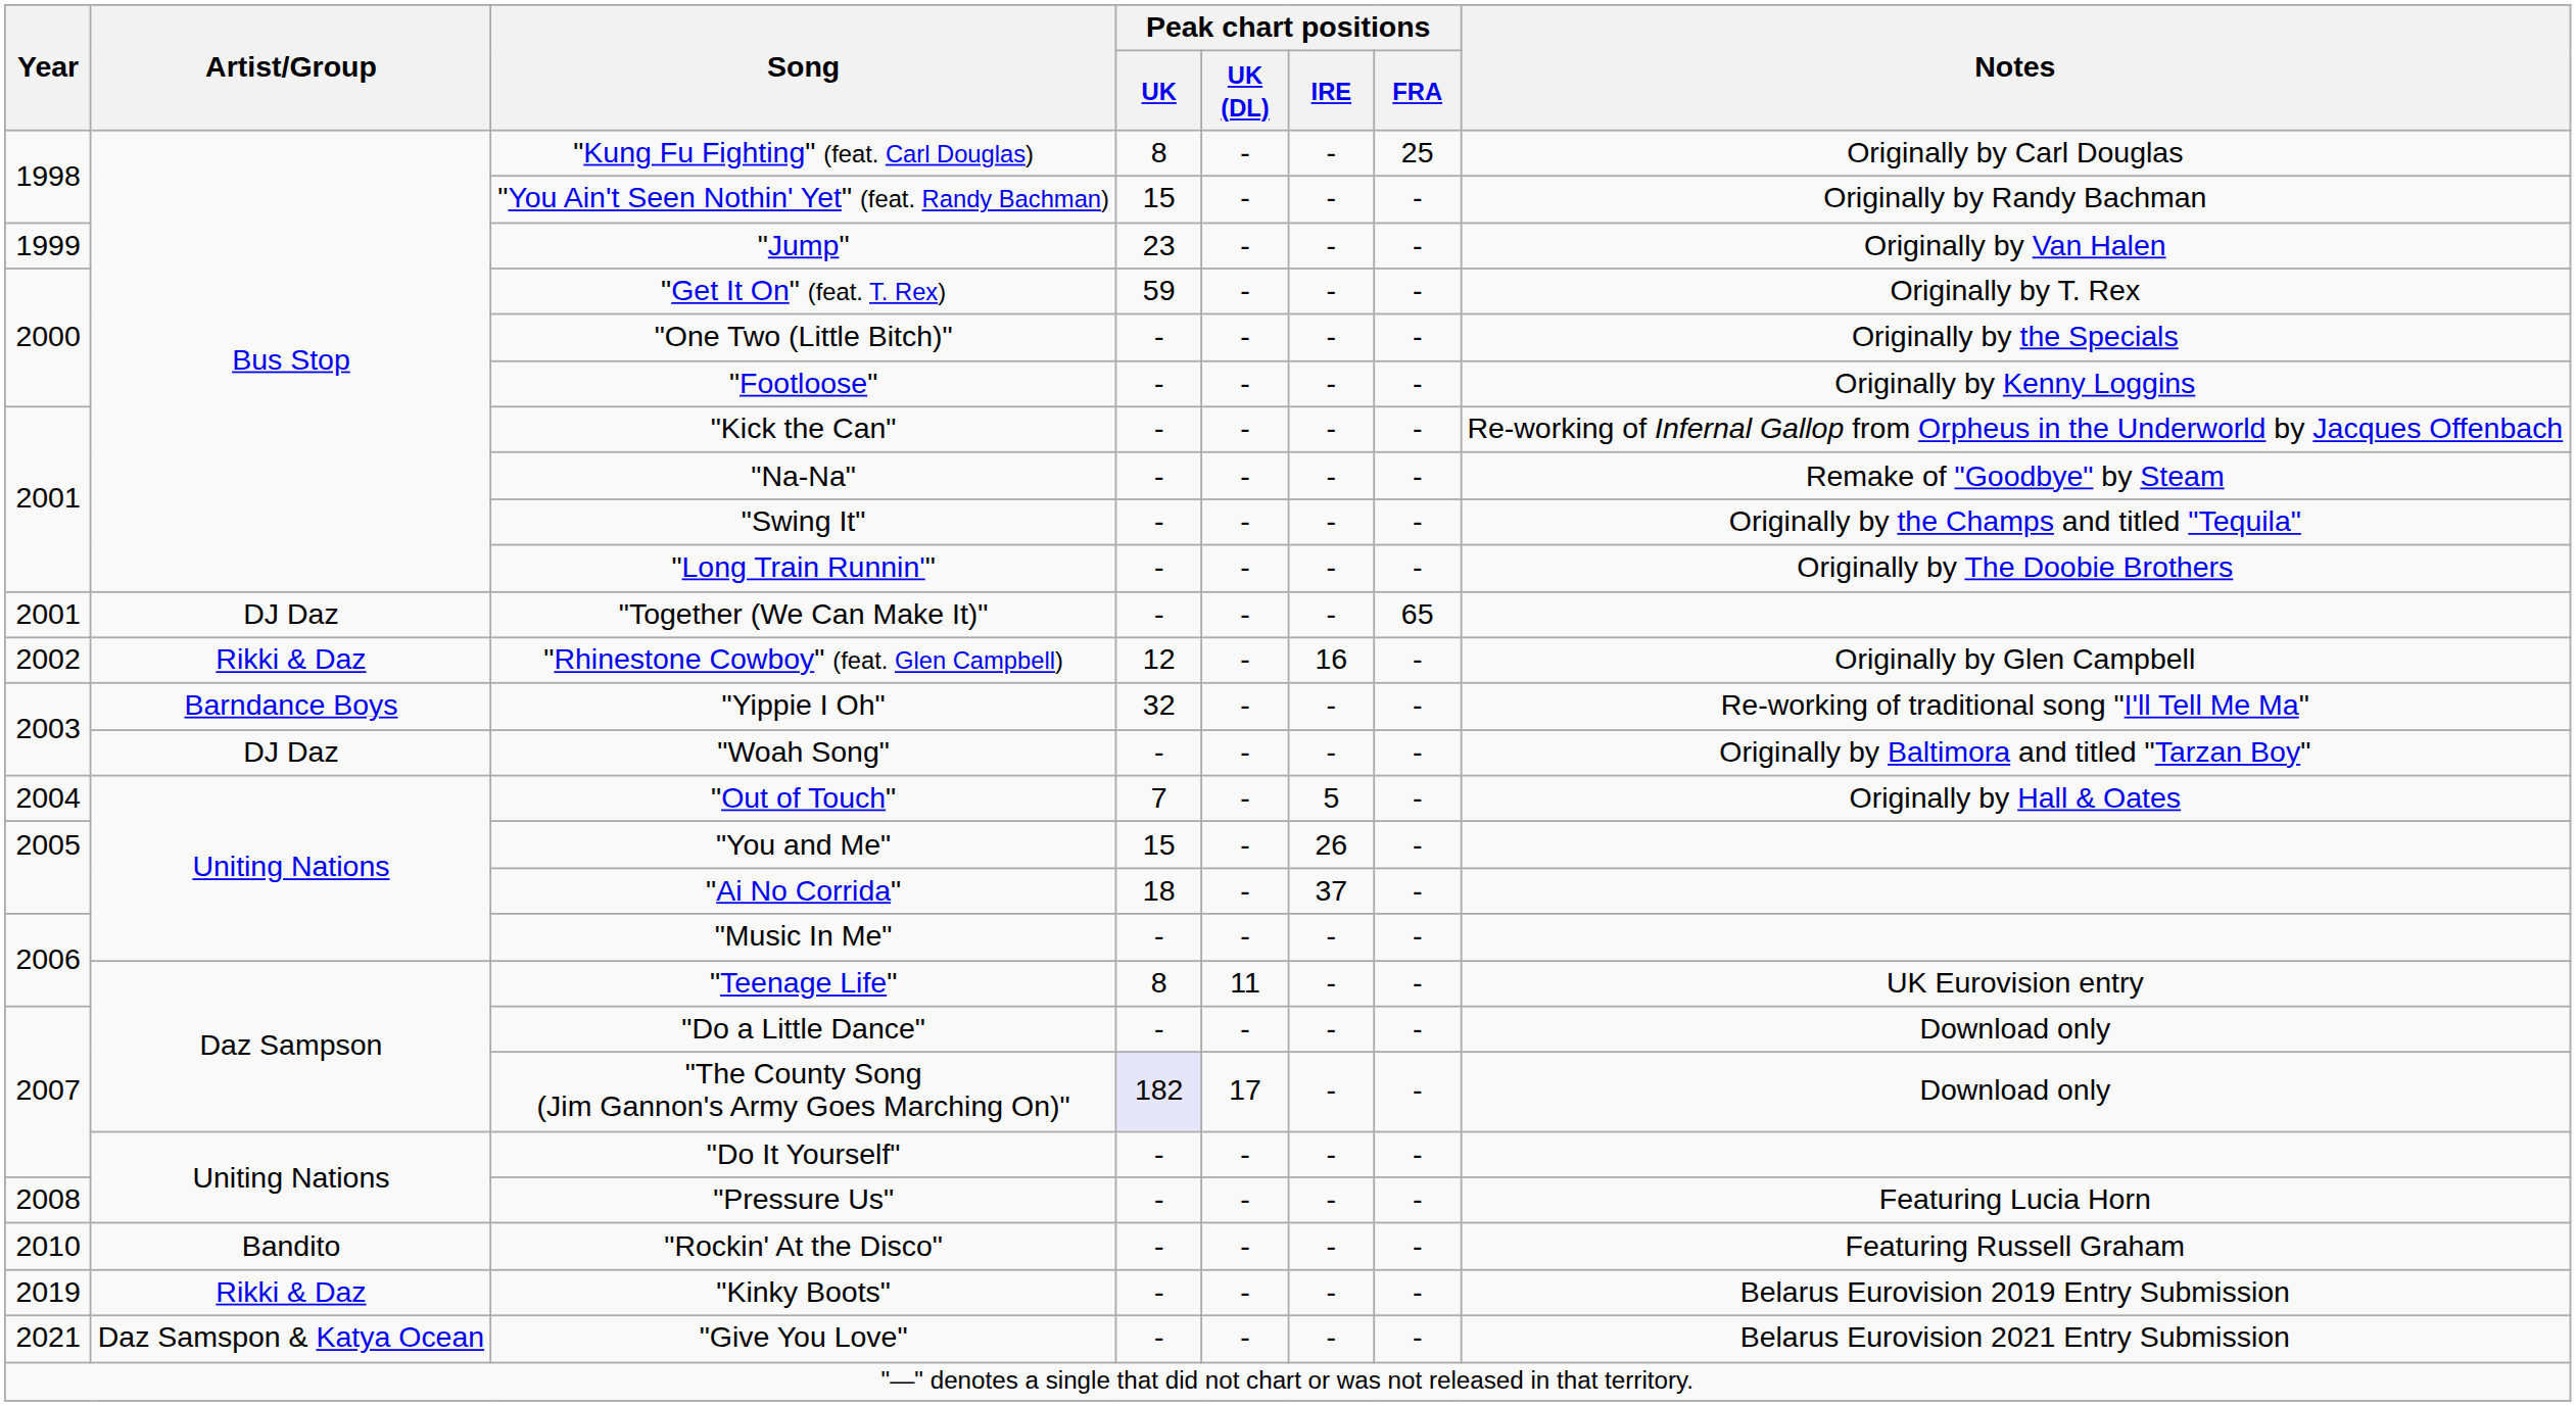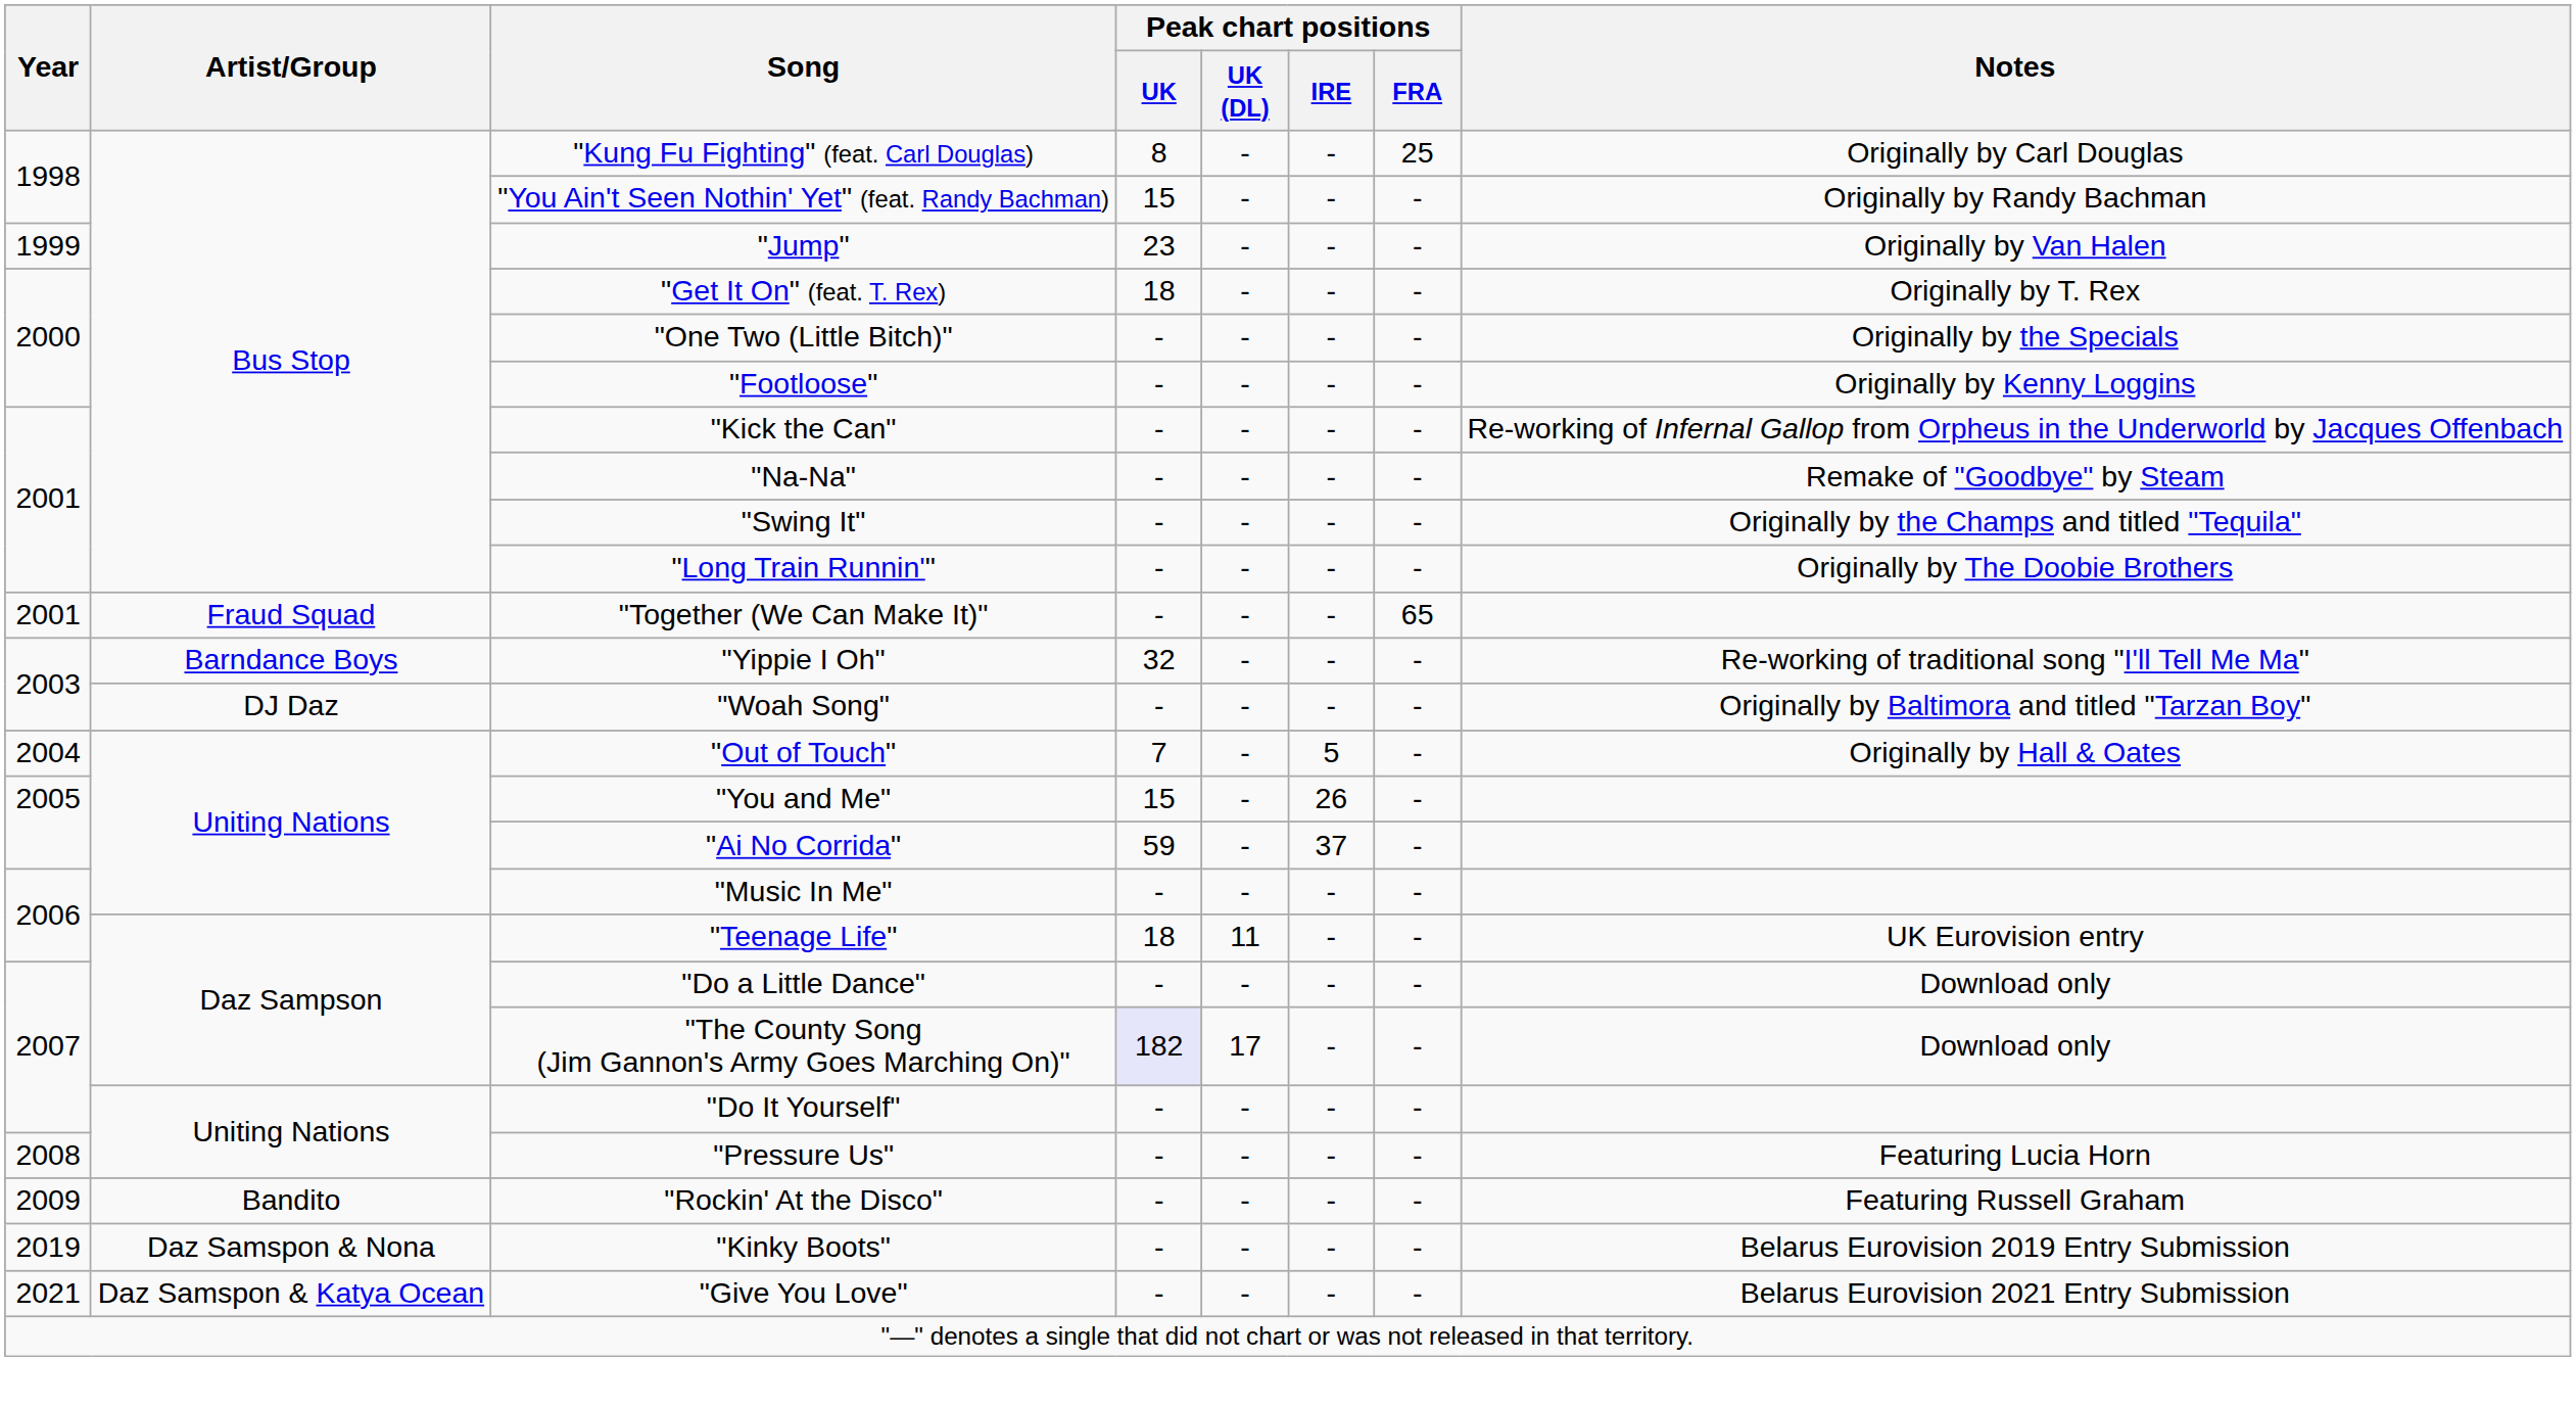 <table class="wikitable" style="text-align:center;">
 <tr>
 <th scope="col" rowspan="2" style="width:40px;">Year</th>
 <th scope="col" rowspan="2">Artist/Group</th>
 <th scope="col" rowspan="2">Song</th>
 <th scope="col" colspan="4">Peak chart positions</th>
 <th scope="col" rowspan="2">Notes</th>
 </tr>
 <tr>
 <th width="40"><small><a href='#'>UK</a></small></th>
 <th width="40"><small><a href='#'>UK (DL)</a></small></th>
 <th width="40"><small><a href='#'>IRE</a></small></th>
 <th width="40"><small><a href='#'>FRA</a></small></th>
 </tr>
 <tr>
 <td style="text-align:center;" rowspan="2">1998</td>
 <td rowspan="10"><a href='#'>Bus Stop</a></td>
 <td>"<a href='#'>Kung Fu Fighting</a>" <small>(feat. <a href='#'>Carl Douglas</a>)</small></td>
 <td style="text-align:center;">8</td>
 <td style="text-align:center;">-</td>
 <td style="text-align:center;">-</td>
 <td style="text-align:center;">25</td>
 <td>Originally by Carl Douglas</td>
 </tr>
 <tr>
 <td>"<a href='#'>You Ain't Seen Nothin' Yet</a>" <small>(feat. <a href='#'>Randy Bachman</a>)</small></td>
 <td style="text-align:center;">15</td>
 <td style="text-align:center;">-</td>
 <td style="text-align:center;">-</td>
 <td style="text-align:center;">-</td>
 <td>Originally by Randy Bachman</td>
 </tr>
 <tr>
 <td style="text-align:center;">1999</td>
 <td>"<a href='#'>Jump</a>"</td>
 <td style="text-align:center;">23</td>
 <td style="text-align:center;">-</td>
 <td style="text-align:center;">-</td>
 <td style="text-align:center;">-</td>
 <td>Originally by <a href='#'>Van Halen</a></td>
 </tr>
 <tr>
 <td style="text-align:center;" rowspan="3">2000</td>
 <td>"<a href='#'>Get It On</a>" <small>(feat. <a href='#'>T. Rex</a>)</small></td>
-<td style="text-align:center;">59</td>
+<td style="text-align:center;">18</td>
 <td style="text-align:center;">-</td>
 <td style="text-align:center;">-</td>
 <td style="text-align:center;">-</td>
 <td>Originally by T. Rex</td>
 </tr>
 <tr>
 <td>"One Two (Little Bitch)"</td>
 <td style="text-align:center;">-</td>
 <td style="text-align:center;">-</td>
 <td style="text-align:center;">-</td>
 <td style="text-align:center;">-</td>
 <td>Originally by <a href='#'>the Specials</a></td>
 </tr>
 <tr>
 <td>"<a href='#'>Footloose</a>"</td>
 <td style="text-align:center;">-</td>
 <td style="text-align:center;">-</td>
 <td style="text-align:center;">-</td>
 <td style="text-align:center;">-</td>
 <td>Originally by <a href='#'>Kenny Loggins</a></td>
 </tr>
 <tr>
 <td style="text-align:center;" rowspan="4">2001</td>
 <td>"Kick the Can"</td>
 <td style="text-align:center;">-</td>
 <td style="text-align:center;">-</td>
 <td style="text-align:center;">-</td>
 <td style="text-align:center;">-</td>
 <td>Re-working of <em>Infernal Gallop</em> from <a href='#'>Orpheus in the Underworld</a> by <a href='#'>Jacques Offenbach</a></td>
 </tr>
 <tr>
 <td>"Na-Na"</td>
 <td style="text-align:center;">-</td>
 <td style="text-align:center;">-</td>
 <td style="text-align:center;">-</td>
 <td style="text-align:center;">-</td>
 <td>Remake of <a href='#'>"Goodbye"</a> by <a href='#'>Steam</a></td>
 </tr>
 <tr>
 <td>"Swing It"</td>
 <td style="text-align:center;">-</td>
 <td style="text-align:center;">-</td>
 <td style="text-align:center;">-</td>
 <td style="text-align:center;">-</td>
 <td>Originally by <a href='#'>the Champs</a> and titled <a href='#'>"Tequila"</a></td>
 </tr>
 <tr>
 <td>"<a href='#'>Long Train Runnin'</a>"</td>
 <td style="text-align:center;">-</td>
 <td style="text-align:center;">-</td>
 <td style="text-align:center;">-</td>
 <td style="text-align:center;">-</td>
 <td>Originally by <a href='#'>The Doobie Brothers</a></td>
 </tr>
 <tr>
 <td style="text-align:center;">2001</td>
-<td>DJ Daz</td>
+<td><a href='#'>Fraud Squad</a></td>
 <td>"Together (We Can Make It)"</td>
 <td style="text-align:center;">-</td>
 <td style="text-align:center;">-</td>
 <td style="text-align:center;">-</td>
 <td style="text-align:center;">65</td>
-</tr>
-<tr>
-<td style="text-align:center;">2002</td>
-<td><a href='#'>Rikki & Daz</a></td>
-<td>"<a href='#'>Rhinestone Cowboy</a>" <small>(feat. <a href='#'>Glen Campbell</a>)</small></td>
-<td style="text-align:center;">12</td>
-<td style="text-align:center;">-</td>
-<td style="text-align:center;">16</td>
-<td style="text-align:center;">-</td>
-<td>Originally by Glen Campbell</td>
 </tr>
 <tr>
 <td style="text-align:center;" rowspan="2">2003</td>
 <td><a href='#'>Barndance Boys</a></td>
 <td>"Yippie I Oh"</td>
 <td style="text-align:center;">32</td>
 <td style="text-align:center;">-</td>
 <td style="text-align:center;">-</td>
 <td style="text-align:center;">-</td>
 <td>Re-working of traditional song "<a href='#'>I'll Tell Me Ma</a>"</td>
 </tr>
 <tr>
 <td>DJ Daz</td>
 <td>"Woah Song"</td>
 <td style="text-align:center;">-</td>
 <td style="text-align:center;">-</td>
 <td style="text-align:center;">-</td>
 <td style="text-align:center;">-</td>
 <td>Originally by <a href='#'>Baltimora</a> and titled "<a href='#'>Tarzan Boy</a>"</td>
 </tr>
 <tr>
 <td style="text-align:center;">2004</td>
 <td rowspan="4"><a href='#'>Uniting Nations</a></td>
 <td>"<a href='#'>Out of Touch</a>"</td>
 <td style="text-align:center;">7</td>
 <td style="text-align:center;">-</td>
 <td style="text-align:center;">5</td>
 <td style="text-align:center;">-</td>
 <td>Originally by <a href='#'>Hall & Oates</a></td>
 </tr>
 <tr>
 <td rowspan="2" style="text-align:center; vertical-align:top;">2005</td>
 <td>"You and Me"</td>
 <td style="text-align:center;">15</td>
 <td style="text-align:center;">-</td>
 <td style="text-align:center;">26</td>
 <td style="text-align:center;">-</td>
 <td></td>
 </tr>
 <tr>
 <td>"<a href='#'>Ai No Corrida</a>"</td>
-<td style="text-align:center;">18</td>
+<td style="text-align:center;">59</td>
 <td style="text-align:center;">-</td>
 <td style="text-align:center;">37</td>
 <td style="text-align:center;">-</td>
 <td></td>
 </tr>
 <tr>
 <td style="text-align:center;" rowspan="2">2006</td>
 <td>"Music In Me"</td>
 <td style="text-align:center;">-</td>
 <td style="text-align:center;">-</td>
 <td style="text-align:center;">-</td>
 <td style="text-align:center;">-</td>
 <td></td>
 </tr>
 <tr>
 <td rowspan="3">Daz Sampson</td>
 <td>"<a href='#'>Teenage Life</a>"</td>
-<td style="text-align:center;">8</td>
+<td style="text-align:center;">18</td>
 <td style="text-align:center;">11</td>
 <td style="text-align:center;">-</td>
 <td style="text-align:center;">-</td>
 <td>UK Eurovision entry</td>
 </tr>
 <tr>
 <td style="text-align:center;" rowspan="3">2007</td>
 <td>"Do a Little Dance"</td>
 <td style="text-align:center;">-</td>
 <td style="text-align:center;">-</td>
 <td style="text-align:center;">-</td>
 <td style="text-align:center;">-</td>
 <td>Download only</td>
 </tr>
 <tr>
 <td>"The County Song <br>(Jim Gannon's Army Goes Marching On)"</td>
 <td style="background: lavender; text-align:center;">182</td>
 <td style="text-align:center;">17</td>
 <td style="text-align:center;">-</td>
 <td style="text-align:center;">-</td>
 <td>Download only</td>
 </tr>
 <tr>
 <td rowspan="2">Uniting Nations</td>
 <td>"Do It Yourself"</td>
 <td style="text-align:center;">-</td>
 <td style="text-align:center;">-</td>
 <td style="text-align:center;">-</td>
 <td style="text-align:center;">-</td>
 <td></td>
 </tr>
 <tr>
 <td style="text-align:center;">2008</td>
 <td>"Pressure Us"</td>
 <td style="text-align:center;">-</td>
 <td style="text-align:center;">-</td>
 <td style="text-align:center;">-</td>
 <td style="text-align:center;">-</td>
 <td>Featuring Lucia Horn</td>
 </tr>
 <tr>
-<td style="text-align:center;">2010</td>
+<td style="text-align:center;">2009</td>
 <td>Bandito</td>
 <td>"Rockin' At the Disco"</td>
 <td style="text-align:center;">-</td>
 <td style="text-align:center;">-</td>
 <td style="text-align:center;">-</td>
 <td style="text-align:center;">-</td>
 <td>Featuring Russell Graham</td>
 </tr>
 <tr>
 <td style="text-align:center;">2019</td>
-<td><a href='#'>Rikki & Daz</a></td>
+<td>Daz Samspon & Nona</td>
 <td style="text-align:center;">"Kinky Boots"</td>
 <td style="text-align:center;">-</td>
 <td style="text-align:center;">-</td>
 <td style="text-align:center;">-</td>
 <td style="text-align:center;">-</td>
 <td>Belarus Eurovision 2019 Entry Submission</td>
 </tr>
 <tr>
 <td style="text-align:center;">2021</td>
 <td>Daz Samspon & <a href='#'>Katya Ocean</a></td>
 <td style="text-align:center;">"Give You Love"</td>
 <td style="text-align:center;">-</td>
 <td style="text-align:center;">-</td>
 <td style="text-align:center;">-</td>
 <td style="text-align:center;">-</td>
 <td>Belarus Eurovision 2021 Entry Submission</td>
 </tr>
 <tr>
 <td colspan="8" style="font-size:85%">"—" denotes a single that did not chart or was not released in that territory.</td>
 </tr>
 </table>
